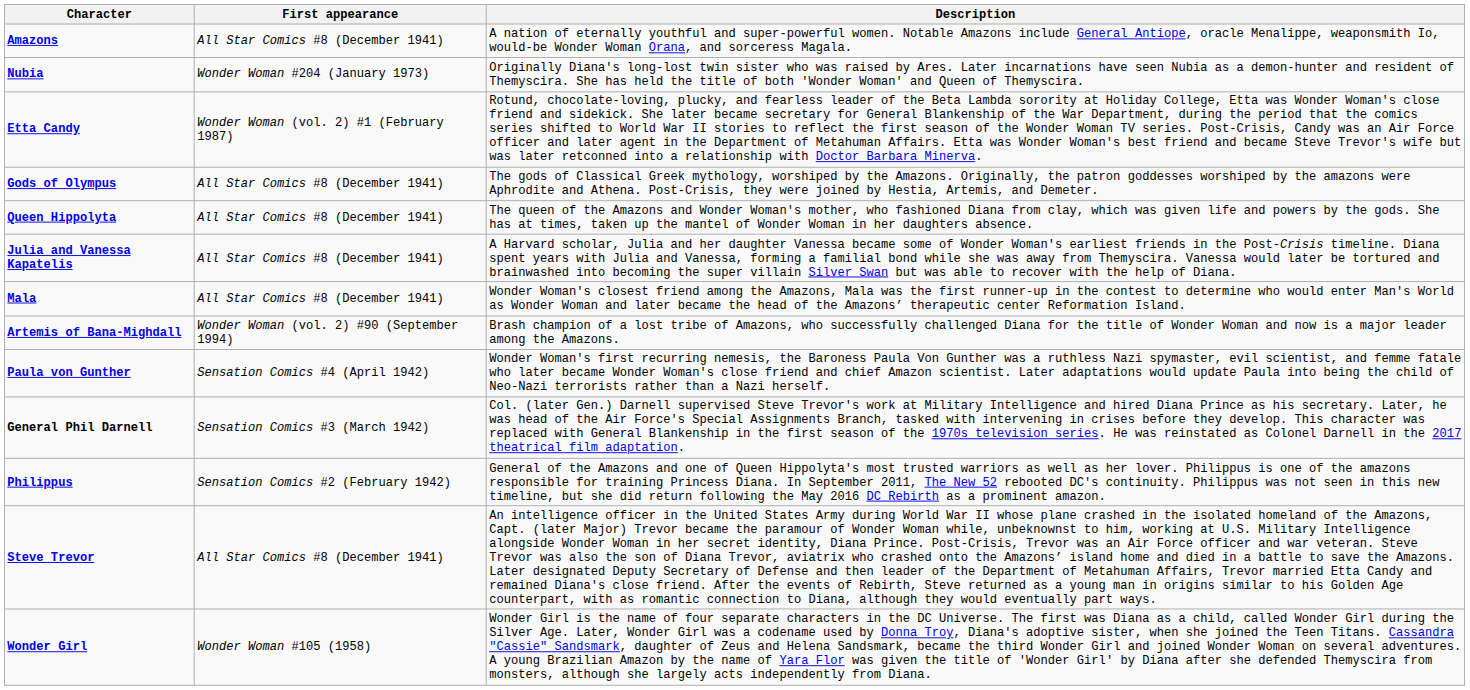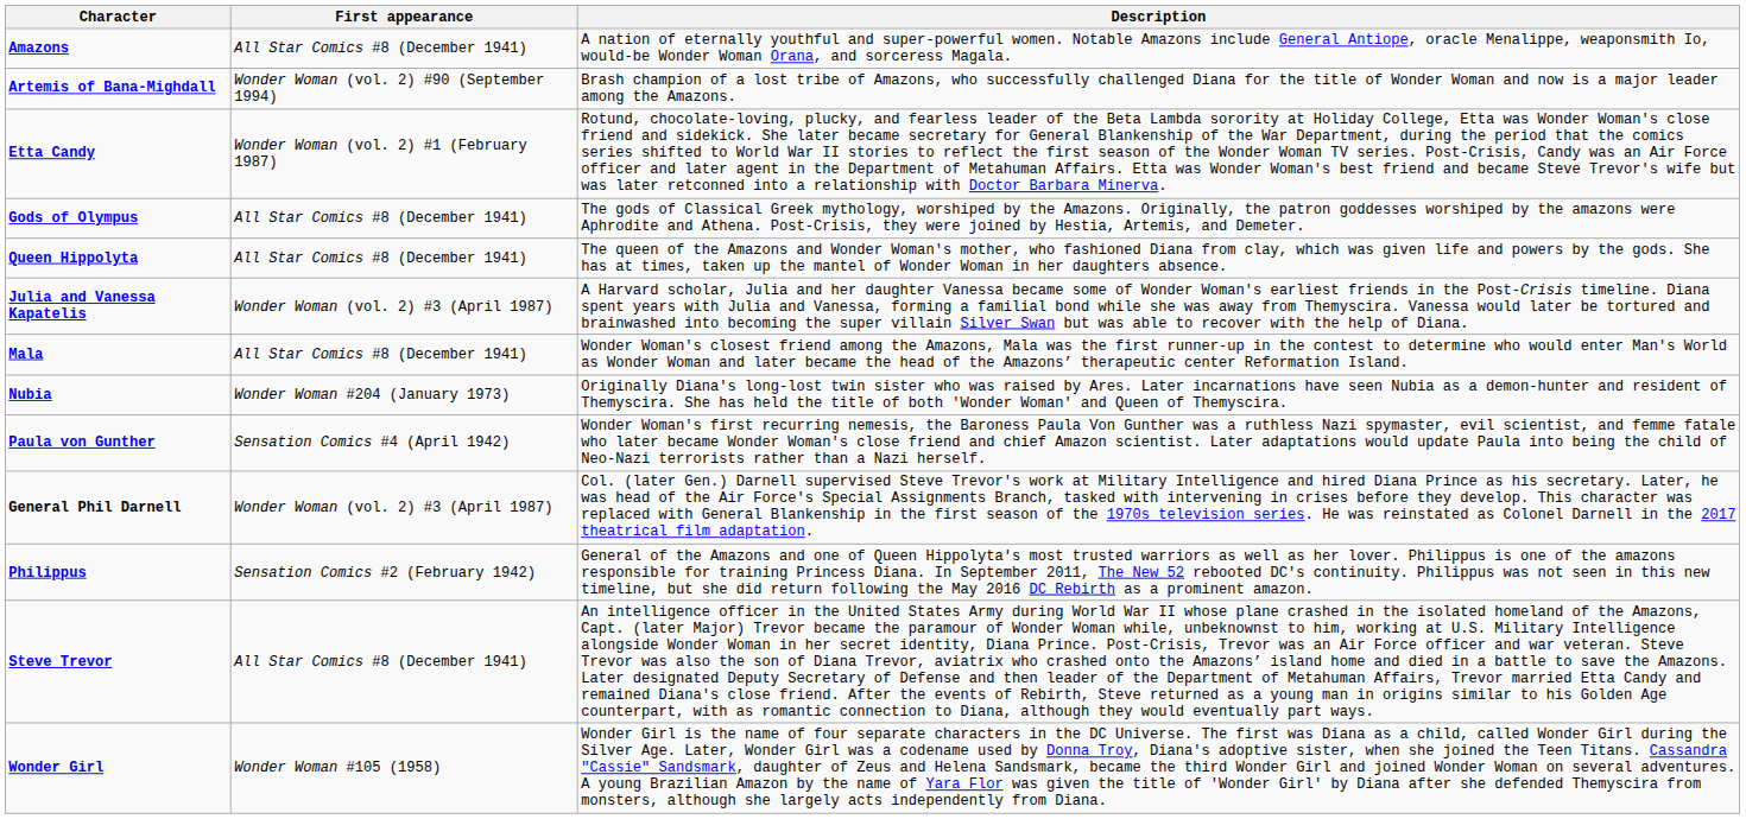 <table class="wikitable">
 <tr>
 <th width="13%">Character</th>
 <th width="20%">First appearance</th>
 <th width="67%">Description</th>
 </tr>
 <tr>
 <td><strong><a href='#'>Amazons</a></strong></td>
 <td><em>All Star Comics</em> #8 (December 1941)</td>
 <td>A nation of eternally youthful and super-powerful women. Notable Amazons include <a href='#'>General Antiope</a>, oracle Menalippe, weaponsmith Io, would-be Wonder Woman <a href='#'>Orana</a>, and sorceress Magala.</td>
 </tr>
 <tr>
-<td><strong><a href='#'>Nubia</a></strong></td>
-<td><em>Wonder Woman</em> #204 (January 1973)</td>
-<td>Originally Diana's long-lost twin sister who was raised by Ares. Later incarnations have seen Nubia as a demon-hunter and resident of Themyscira. She has held the title of both 'Wonder Woman' and Queen of Themyscira.</td>
+<td><strong><a href='#'>Artemis of Bana-Mighdall</a></strong></td>
+<td><em>Wonder Woman</em> (vol. 2) #90 (September 1994)</td>
+<td>Brash champion of a lost tribe of Amazons, who successfully challenged Diana for the title of Wonder Woman and now is a major leader among the Amazons.</td>
 </tr>
 <tr>
 <td><strong><a href='#'>Etta Candy</a></strong></td>
 <td><em>Wonder Woman</em> (vol. 2) #1 (February 1987)</td>
 <td>Rotund, chocolate-loving, plucky, and fearless leader of the Beta Lambda sorority at Holiday College, Etta was Wonder Woman's close friend and sidekick. She later became secretary for General Blankenship of the War Department, during the period that the comics series shifted to World War II stories to reflect the first season of the Wonder Woman TV series. Post-Crisis, Candy was an Air Force officer and later agent in the Department of Metahuman Affairs. Etta was Wonder Woman's best friend and became Steve Trevor's wife but was later retconned into a relationship with <a href='#'>Doctor Barbara Minerva</a>.</td>
 </tr>
 <tr>
 <td><strong><a href='#'>Gods of Olympus</a></strong></td>
 <td><em>All Star Comics</em> #8 (December 1941)</td>
 <td>The gods of Classical Greek mythology, worshiped by the Amazons. Originally, the patron goddesses worshiped by the amazons were Aphrodite and Athena. Post-Crisis, they were joined by Hestia, Artemis, and Demeter.</td>
 </tr>
 <tr>
 <td><strong><a href='#'>Queen Hippolyta</a></strong></td>
 <td><em>All Star Comics</em> #8 (December 1941)</td>
 <td>The queen of the Amazons and Wonder Woman's mother, who fashioned Diana from clay, which was given life and powers by the gods. She has at times, taken up the mantel of Wonder Woman in her daughters absence.</td>
 </tr>
 <tr>
 <td><strong><a href='#'>Julia and Vanessa Kapatelis</a></strong></td>
-<td><em>All Star Comics</em> #8 (December 1941)</td>
+<td><em>Wonder Woman</em> (vol. 2) #3 (April 1987)</td>
 <td>A Harvard scholar, Julia and her daughter Vanessa became some of Wonder Woman's earliest friends in the Post-<em>Crisis</em> timeline. Diana spent years with Julia and Vanessa, forming a familial bond while she was away from Themyscira. Vanessa would later be tortured and brainwashed into becoming the super villain <a href='#'>Silver Swan</a> but was able to recover with the help of Diana.</td>
 </tr>
 <tr>
 <td><strong><a href='#'>Mala</a></strong></td>
 <td><em>All Star Comics</em> #8 (December 1941)</td>
 <td>Wonder Woman's closest friend among the Amazons, Mala was the first runner-up in the contest to determine who would enter Man's World as Wonder Woman and later became the head of the Amazons’ therapeutic center Reformation Island.</td>
 </tr>
 <tr>
-<td><strong><a href='#'>Artemis of Bana-Mighdall</a></strong></td>
-<td><em>Wonder Woman</em> (vol. 2) #90 (September 1994)</td>
-<td>Brash champion of a lost tribe of Amazons, who successfully challenged Diana for the title of Wonder Woman and now is a major leader among the Amazons.</td>
+<td><strong><a href='#'>Nubia</a></strong></td>
+<td><em>Wonder Woman</em> #204 (January 1973)</td>
+<td>Originally Diana's long-lost twin sister who was raised by Ares. Later incarnations have seen Nubia as a demon-hunter and resident of Themyscira. She has held the title of both 'Wonder Woman' and Queen of Themyscira.</td>
 </tr>
 <tr>
 <td><strong><a href='#'>Paula von Gunther</a></strong></td>
 <td><em>Sensation Comics</em> #4 (April 1942)</td>
 <td>Wonder Woman's first recurring nemesis, the Baroness Paula Von Gunther was a ruthless Nazi spymaster, evil scientist, and femme fatale who later became Wonder Woman's close friend and chief Amazon scientist. Later adaptations would update Paula into being the child of Neo-Nazi terrorists rather than a Nazi herself.</td>
 </tr>
 <tr>
 <td><strong>General Phil Darnell</strong></td>
-<td><em>Sensation Comics</em> #3 (March 1942)</td>
+<td><em>Wonder Woman</em> (vol. 2) #3 (April 1987)</td>
 <td>Col. (later Gen.) Darnell supervised Steve Trevor's work at Military Intelligence and hired Diana Prince as his secretary. Later, he was head of the Air Force's Special Assignments Branch, tasked with intervening in crises before they develop. This character was replaced with General Blankenship in the first season of the <a href='#'>1970s television series</a>. He was reinstated as Colonel Darnell in the <a href='#'>2017 theatrical film adaptation</a>.</td>
 </tr>
 <tr>
 <td><strong><a href='#'>Philippus</a></strong></td>
 <td><em>Sensation Comics</em> #2 (February 1942)</td>
 <td>General of the Amazons and one of Queen Hippolyta's most trusted warriors as well as her lover. Philippus is one of the amazons responsible for training Princess Diana. In September 2011, <a href='#'>The New 52</a> rebooted DC's continuity. Philippus was not seen in this new timeline, but she did return following the May 2016 <a href='#'>DC Rebirth</a> as a prominent amazon.</td>
 </tr>
 <tr>
 <td><strong><a href='#'>Steve Trevor</a></strong></td>
 <td><em>All Star Comics</em> #8 (December 1941)</td>
 <td>An intelligence officer in the United States Army during World War II whose plane crashed in the isolated homeland of the Amazons, Capt. (later Major) Trevor became the paramour of Wonder Woman while, unbeknownst to him, working at U.S. Military Intelligence alongside Wonder Woman in her secret identity, Diana Prince. Post-Crisis, Trevor was an Air Force officer and war veteran. Steve Trevor was also the son of Diana Trevor, aviatrix who crashed onto the Amazons’ island home and died in a battle to save the Amazons. Later designated Deputy Secretary of Defense and then leader of the Department of Metahuman Affairs, Trevor married Etta Candy and remained Diana's close friend. After the events of Rebirth, Steve returned as a young man in origins similar to his Golden Age counterpart, with as romantic connection to Diana, although they would eventually part ways. </td>
 </tr>
 <tr>
 <td><strong><a href='#'>Wonder Girl</a></strong></td>
 <td><em>Wonder Woman</em> #105 (1958)</td>
 <td>Wonder Girl is the name of four separate characters in the DC Universe. The first was Diana as a child, called Wonder Girl during the Silver Age. Later, Wonder Girl was a codename used by <a href='#'>Donna Troy</a>, Diana's adoptive sister, when she joined the Teen Titans. <a href='#'>Cassandra "Cassie" Sandsmark</a>, daughter of Zeus and Helena Sandsmark, became the third Wonder Girl and joined Wonder Woman on several adventures. A young Brazilian Amazon by the name of <a href='#'>Yara Flor</a> was given the title of 'Wonder Girl' by Diana after she defended Themyscira from monsters, although she largely acts independently from Diana.</td>
 </tr>
 </table>
